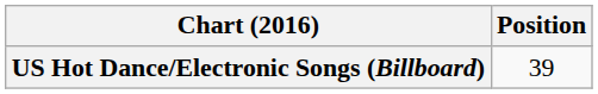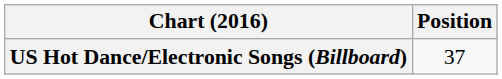 <table class="wikitable plainrowheaders" style="text-align:center">
 <tr>
 <th scope="col">Chart (2016)</th>
 <th scope="col">Position</th>
 </tr>
 <tr>
 <th scope="row">US Hot Dance/Electronic Songs (<em>Billboard</em>)</th>
-<td>39</td>
+<td>37</td>
 </tr>
 </table>
